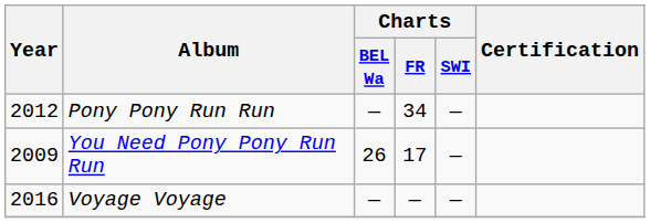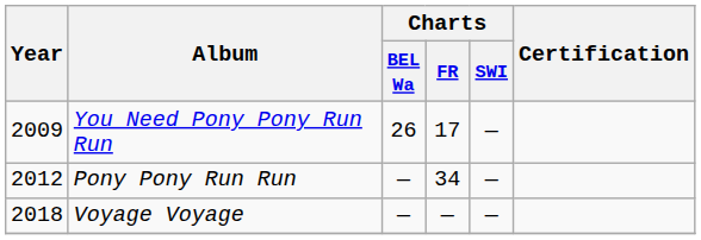 <table class="wikitable">
 <tr>
 <th align="center" rowspan="2">Year</th>
 <th align="center" rowspan="2" width="180">Album</th>
 <th align="center" colspan="3">Charts</th>
 <th align="center" rowspan="2" width="100">Certification</th>
 </tr>
 <tr>
 <th width="20"><small><a href='#'>BEL <br>Wa</a></small><br></th>
 <th width="20"><small><a href='#'>FR</a></small><br></th>
 <th width="20"><small><a href='#'>SWI</a></small><br></th>
 </tr>
 <tr>
+<td align="center">2009</td>
+<td><em><a href='#'>You Need Pony Pony Run Run</a></em></td>
+<td align="center">26</td>
+<td align="center">17</td>
+<td align="center">—</td>
+<td align="center"></td>
+</tr>
+<tr>
 <td align="center">2012</td>
 <td><em>Pony Pony Run Run</em></td>
 <td align="center">—</td>
 <td align="center">34</td>
 <td align="center">—</td>
 <td align="center"></td>
 </tr>
 <tr>
-<td align="center">2009</td>
-<td><em><a href='#'>You Need Pony Pony Run Run</a></em></td>
-<td align="center">26</td>
-<td align="center">17</td>
-<td align="center">—</td>
-<td align="center"></td>
-</tr>
-<tr>
-<td align="center">2016</td>
+<td align="center">2018</td>
 <td><em>Voyage Voyage</em></td>
 <td align="center">—</td>
 <td align="center">—</td>
 <td align="center">—</td>
 <td align="center"></td>
 </tr>
 <tr>
 </tr>
 </table>
